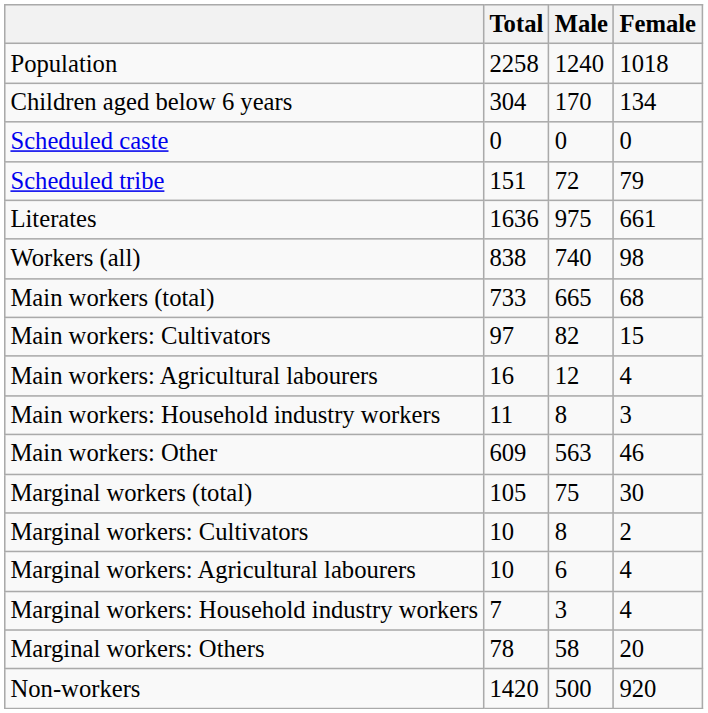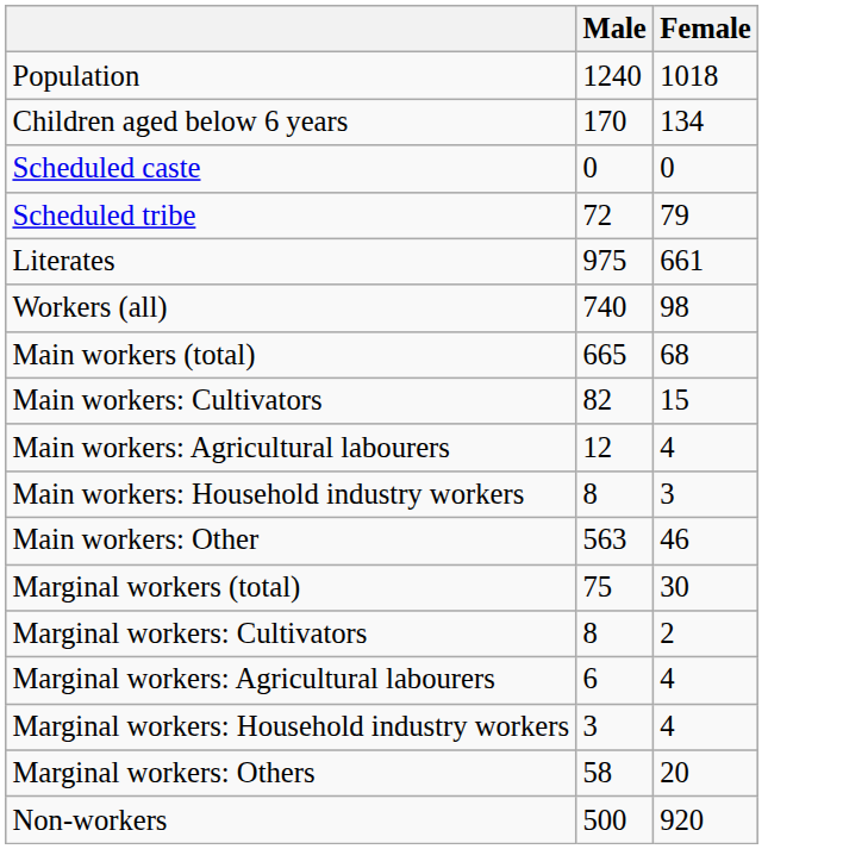 <table class="wikitable sortable">
 <tr>
 <th></th>
-<th>Total</th>
 <th>Male</th>
 <th>Female</th>
 </tr>
 <tr>
 <td>Population</td>
-<td>2258</td>
 <td>1240</td>
 <td>1018</td>
 </tr>
 <tr>
 <td>Children aged below 6 years</td>
-<td>304</td>
 <td>170</td>
 <td>134</td>
 </tr>
 <tr>
 <td><a href='#'>Scheduled caste</a></td>
 <td>0</td>
 <td>0</td>
-<td>0</td>
 </tr>
 <tr>
 <td><a href='#'>Scheduled tribe</a></td>
-<td>151</td>
 <td>72</td>
 <td>79</td>
 </tr>
 <tr>
 <td>Literates</td>
-<td>1636</td>
 <td>975</td>
 <td>661</td>
 </tr>
 <tr>
 <td>Workers (all)</td>
-<td>838</td>
 <td>740</td>
 <td>98</td>
 </tr>
 <tr>
 <td>Main workers (total)</td>
-<td>733</td>
 <td>665</td>
 <td>68</td>
 </tr>
 <tr>
 <td>Main workers: Cultivators</td>
-<td>97</td>
 <td>82</td>
 <td>15</td>
 </tr>
 <tr>
 <td>Main workers: Agricultural labourers</td>
-<td>16</td>
 <td>12</td>
 <td>4</td>
 </tr>
 <tr>
 <td>Main workers: Household industry workers</td>
-<td>11</td>
 <td>8</td>
 <td>3</td>
 </tr>
 <tr>
 <td>Main workers: Other</td>
-<td>609</td>
 <td>563</td>
 <td>46</td>
 </tr>
 <tr>
 <td>Marginal workers (total)</td>
-<td>105</td>
 <td>75</td>
 <td>30</td>
 </tr>
 <tr>
 <td>Marginal workers: Cultivators</td>
-<td>10</td>
 <td>8</td>
 <td>2</td>
 </tr>
 <tr>
 <td>Marginal workers: Agricultural labourers</td>
-<td>10</td>
 <td>6</td>
 <td>4</td>
 </tr>
 <tr>
 <td>Marginal workers: Household industry workers</td>
-<td>7</td>
 <td>3</td>
 <td>4</td>
 </tr>
 <tr>
 <td>Marginal workers: Others</td>
-<td>78</td>
 <td>58</td>
 <td>20</td>
 </tr>
 <tr>
 <td>Non-workers</td>
-<td>1420</td>
 <td>500</td>
 <td>920</td>
 </tr>
 </table>
